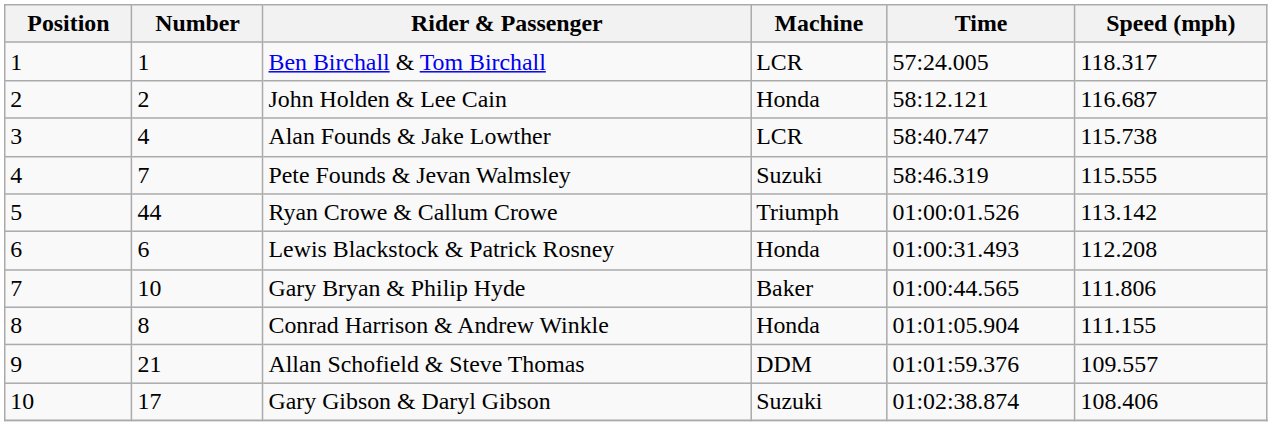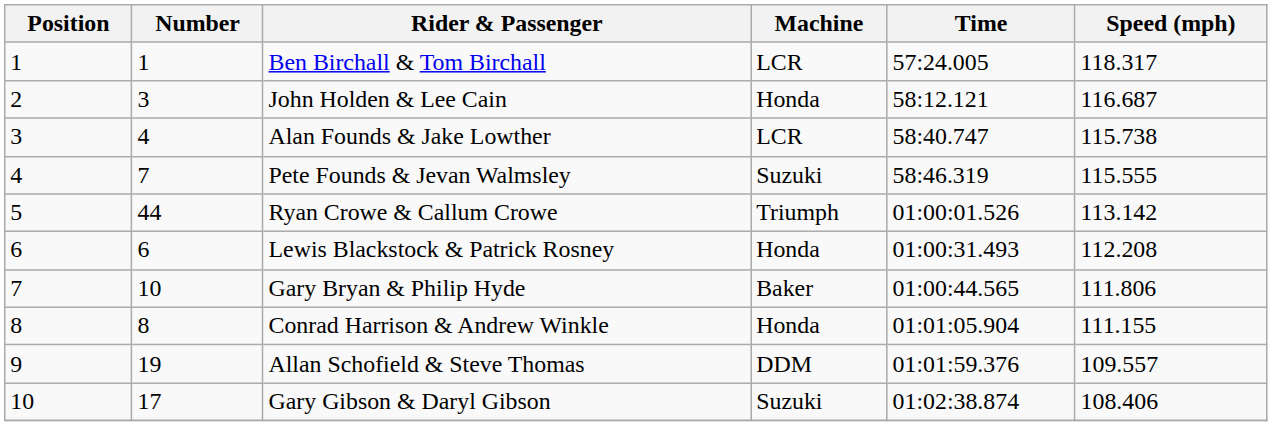 <table class="wikitable"  style="width:53em;margin-bottom:0;">
 <tr>
 <th>Position</th>
 <th>Number</th>
 <th>Rider & Passenger</th>
 <th>Machine</th>
 <th>Time</th>
 <th>Speed (mph)</th>
 </tr>
 <tr>
 <td>1</td>
 <td>1</td>
 <td><a href='#'>Ben Birchall</a> & <a href='#'>Tom Birchall</a></td>
 <td>LCR</td>
 <td>57:24.005</td>
 <td>118.317</td>
 </tr>
 <tr>
 <td>2</td>
-<td>2</td>
+<td>3</td>
 <td>John Holden & Lee Cain</td>
 <td>Honda</td>
 <td>58:12.121</td>
 <td>116.687</td>
 </tr>
 <tr>
 <td>3</td>
 <td>4</td>
 <td>Alan Founds & Jake Lowther</td>
 <td>LCR</td>
 <td>58:40.747</td>
 <td>115.738</td>
 </tr>
 <tr>
 <td>4</td>
 <td>7</td>
 <td>Pete Founds & Jevan Walmsley</td>
 <td>Suzuki</td>
 <td>58:46.319</td>
 <td>115.555</td>
 </tr>
 <tr>
 <td>5</td>
 <td>44</td>
 <td>Ryan Crowe & Callum Crowe</td>
 <td>Triumph</td>
 <td>01:00:01.526</td>
 <td>113.142</td>
 </tr>
 <tr>
 <td>6</td>
 <td>6</td>
 <td>Lewis Blackstock & Patrick Rosney</td>
 <td>Honda</td>
 <td>01:00:31.493</td>
 <td>112.208</td>
 </tr>
 <tr>
 <td>7</td>
 <td>10</td>
 <td>Gary Bryan & Philip Hyde</td>
 <td>Baker</td>
 <td>01:00:44.565</td>
 <td>111.806</td>
 </tr>
 <tr>
 <td>8</td>
 <td>8</td>
 <td>Conrad Harrison & Andrew Winkle</td>
 <td>Honda</td>
 <td>01:01:05.904</td>
 <td>111.155</td>
 </tr>
 <tr>
 <td>9</td>
-<td>21</td>
+<td>19</td>
 <td>Allan Schofield & Steve Thomas</td>
 <td>DDM</td>
 <td>01:01:59.376</td>
 <td>109.557</td>
 </tr>
 <tr>
 <td>10</td>
 <td>17</td>
 <td>Gary Gibson & Daryl Gibson</td>
 <td>Suzuki</td>
 <td>01:02:38.874</td>
 <td>108.406</td>
 </tr>
 <tr>
 </tr>
 </table>
